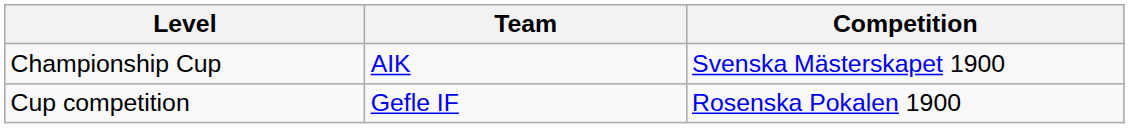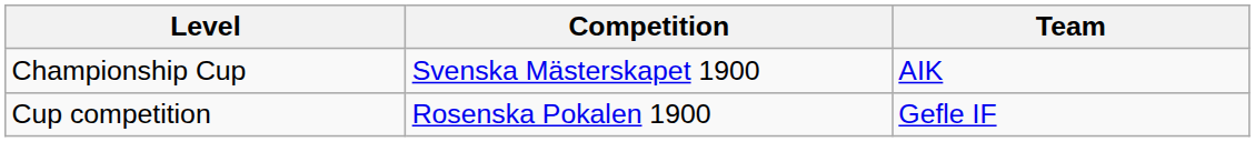 <table class="wikitable" style="text-align: left;">
 <tr>
 <th style="width: 225px;">Level</th>
+<th style="width: 275px;">Competition</th>
 <th style="width: 200px;">Team</th>
-<th style="width: 275px;">Competition</th>
 </tr>
 <tr>
 <td>Championship Cup</td>
+<td><a href='#'>Svenska Mästerskapet</a> 1900</td>
 <td><a href='#'>AIK</a></td>
-<td><a href='#'>Svenska Mästerskapet</a> 1900</td>
 </tr>
 <tr>
 <td>Cup competition</td>
+<td><a href='#'>Rosenska Pokalen</a> 1900</td>
 <td><a href='#'>Gefle IF</a></td>
-<td><a href='#'>Rosenska Pokalen</a> 1900</td>
 </tr>
 </table>
